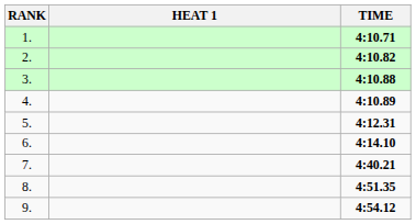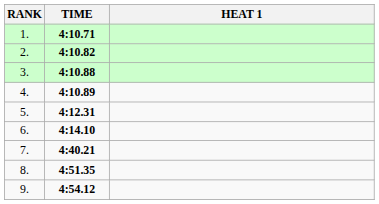 <table class="wikitable" style="border-collapse: collapse; font-size: 90%;">
 <tr>
 <th>RANK</th>
+<th style="width: 5em">TIME</th>
 <th style="width: 22em">HEAT 1</th>
-<th style="width: 5em">TIME</th>
 </tr>
 <tr style="background:#ccffcc;">
 <td align="center">1.</td>
+<td align="center"><strong>4:10.71</strong></td>
 <td></td>
-<td align="center"><strong>4:10.71</strong></td>
 </tr>
 <tr style="background:#ccffcc;">
 <td align="center">2.</td>
+<td align="center"><strong>4:10.82</strong></td>
 <td></td>
-<td align="center"><strong>4:10.82</strong></td>
 </tr>
 <tr style="background:#ccffcc;">
 <td align="center">3.</td>
+<td align="center"><strong>4:10.88</strong></td>
 <td></td>
-<td align="center"><strong>4:10.88</strong></td>
 </tr>
 <tr>
 <td align="center">4.</td>
+<td align="center"><strong>4:10.89</strong></td>
 <td></td>
-<td align="center"><strong>4:10.89</strong></td>
 </tr>
 <tr>
 <td align="center">5.</td>
+<td align="center"><strong>4:12.31</strong></td>
 <td></td>
-<td align="center"><strong>4:12.31</strong></td>
 </tr>
 <tr>
 <td align="center">6.</td>
+<td align="center"><strong>4:14.10</strong></td>
 <td></td>
-<td align="center"><strong>4:14.10</strong></td>
 </tr>
 <tr>
 <td align="center">7.</td>
+<td align="center"><strong>4:40.21</strong></td>
 <td></td>
-<td align="center"><strong>4:40.21</strong></td>
 </tr>
 <tr>
 <td align="center">8.</td>
+<td align="center"><strong>4:51.35</strong></td>
 <td></td>
-<td align="center"><strong>4:51.35</strong></td>
 </tr>
 <tr>
 <td align="center">9.</td>
+<td align="center"><strong>4:54.12</strong></td>
 <td></td>
-<td align="center"><strong>4:54.12</strong></td>
 </tr>
 </table>
